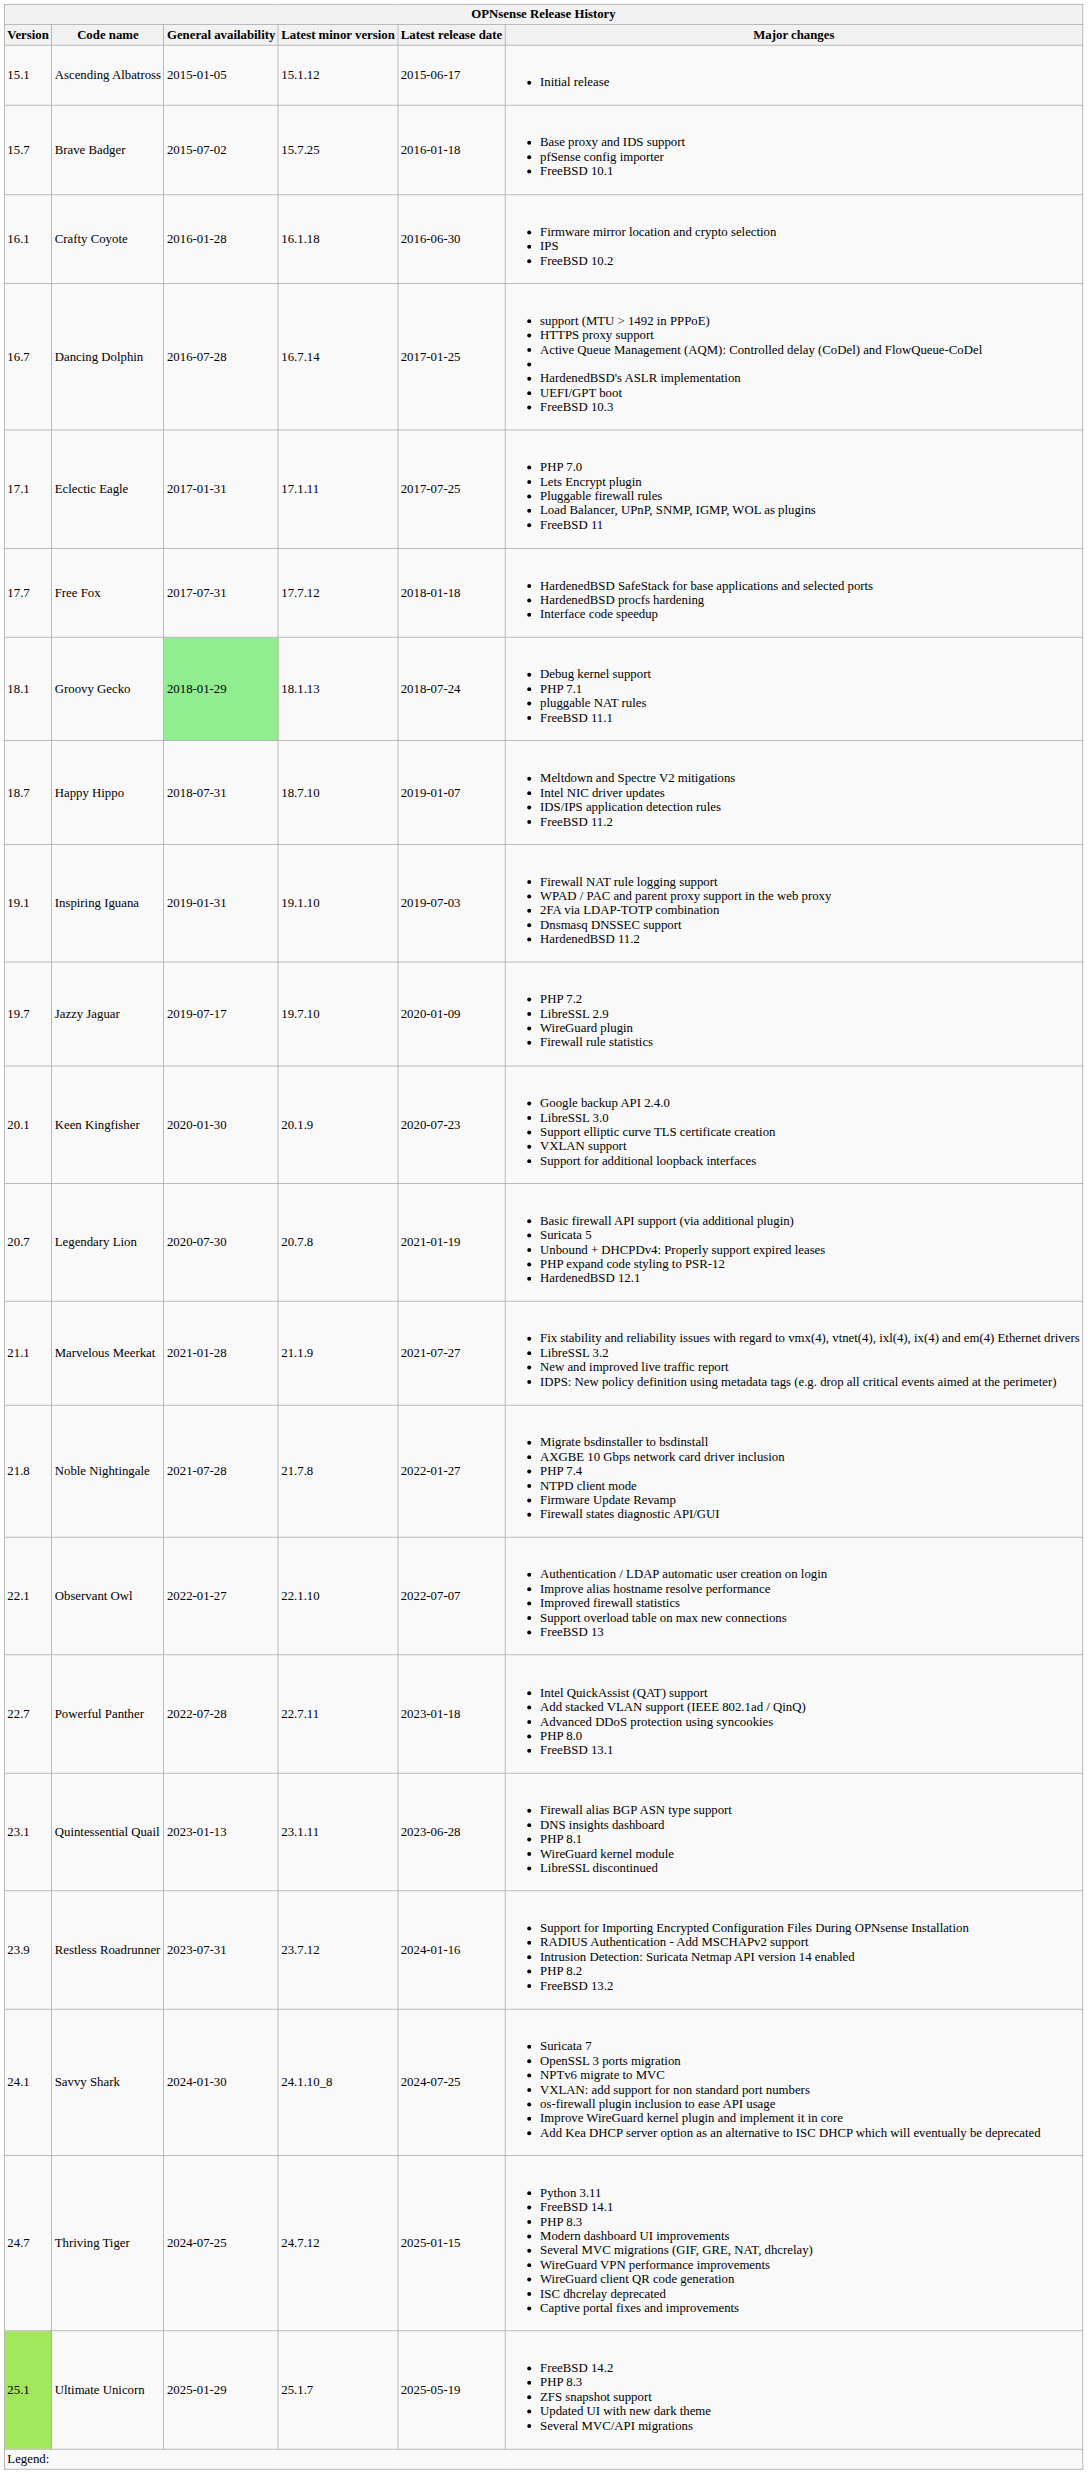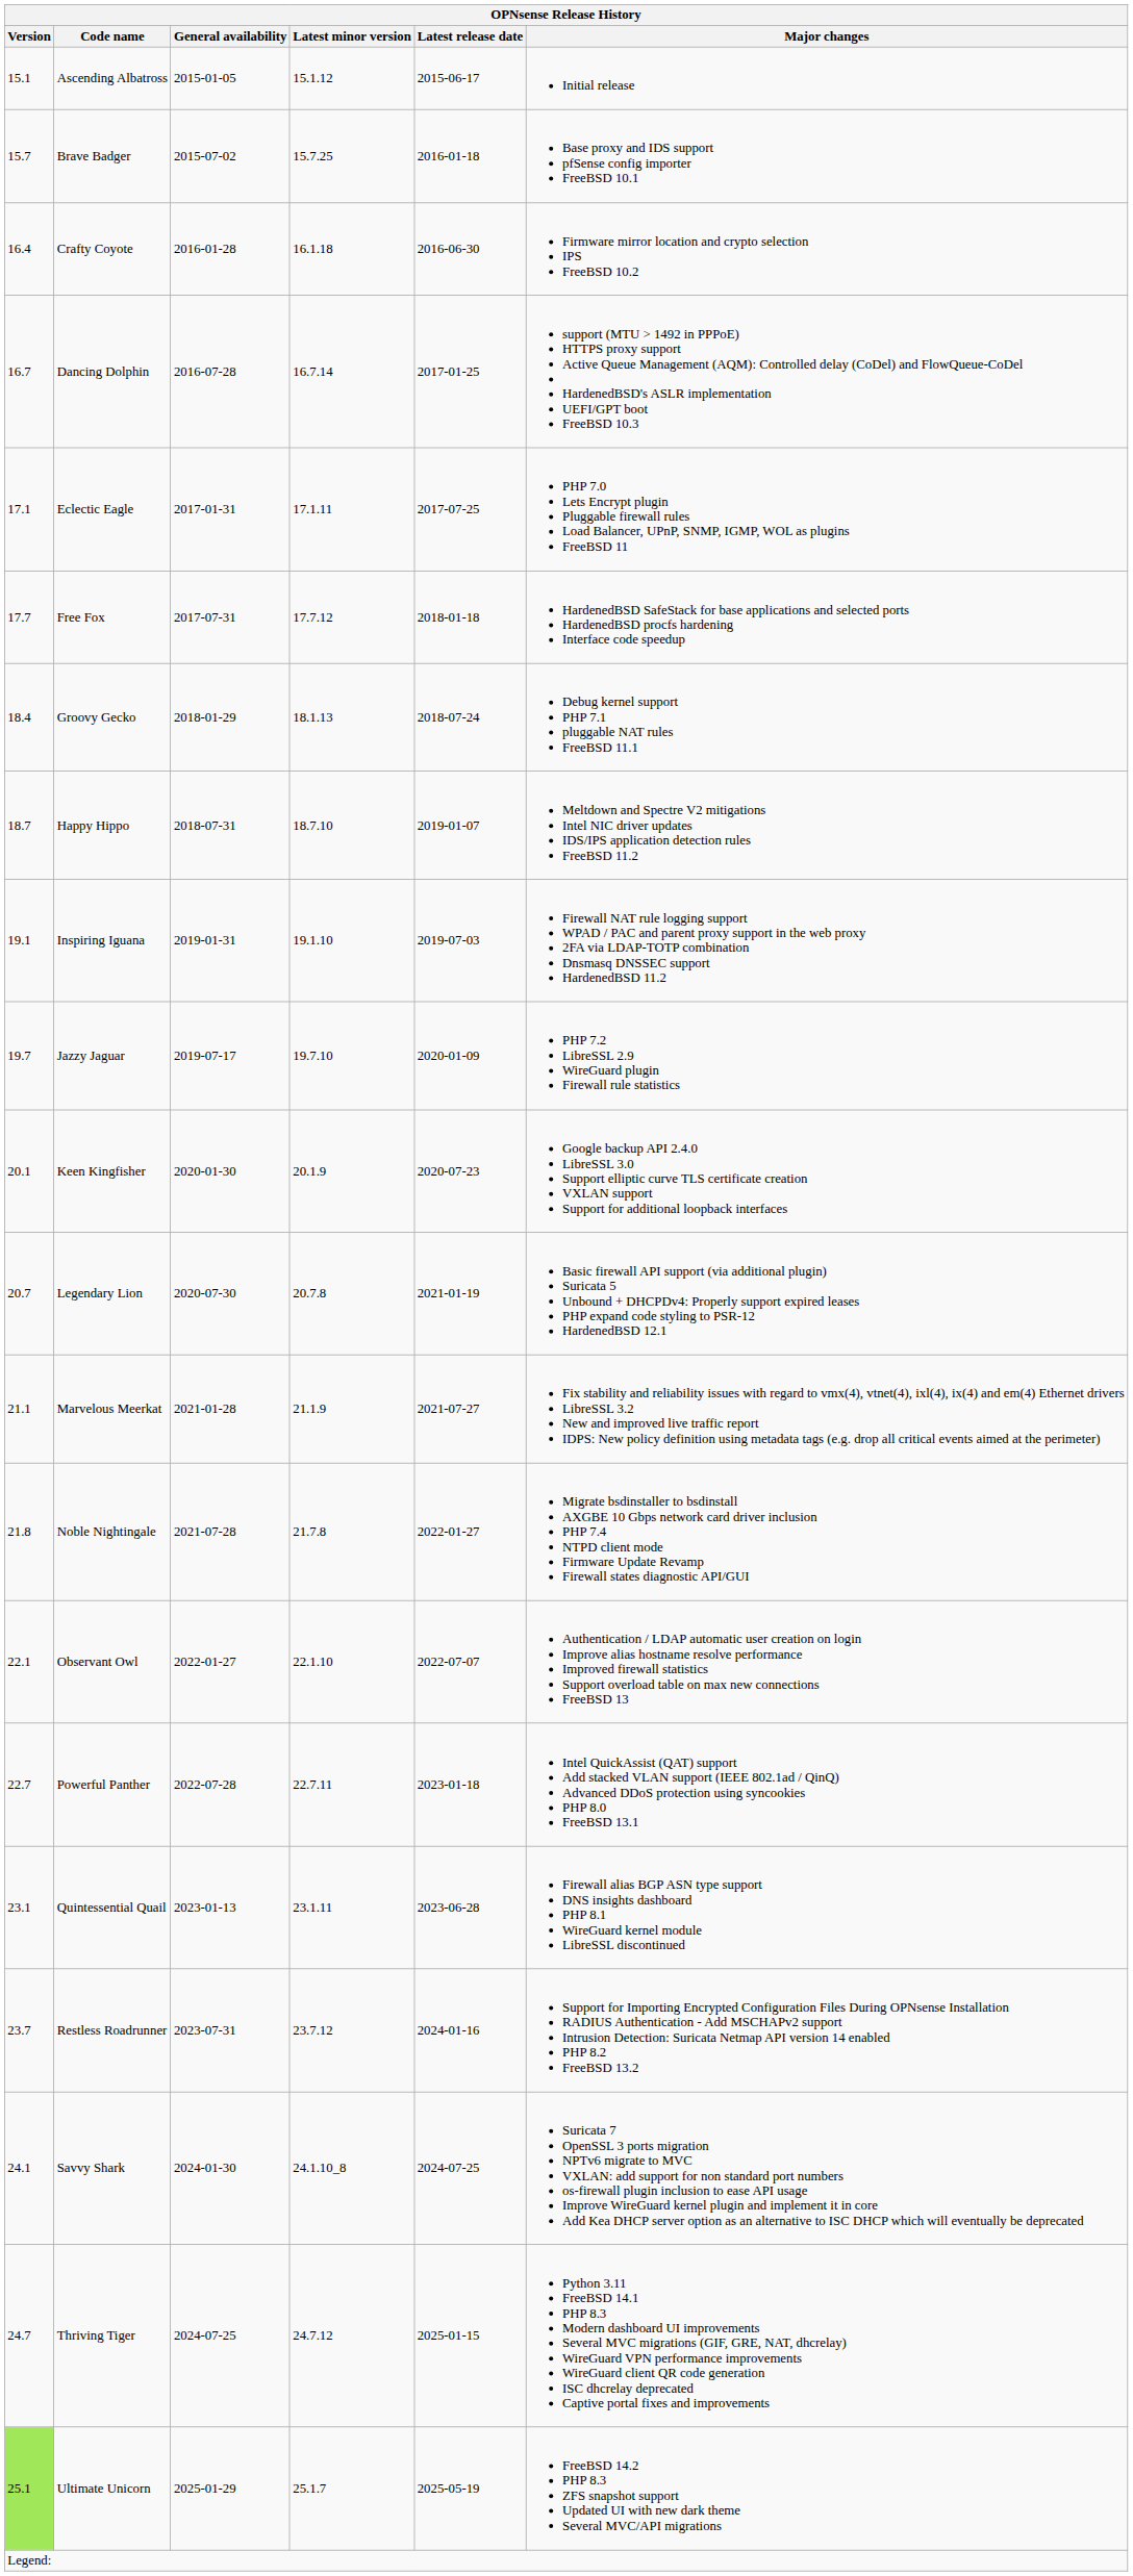 <table class="wikitable collapsible">
 <tr>
 <th colspan="6">OPNsense Release History</th>
 </tr>
 <tr>
 <th>Version</th>
 <th>Code name</th>
 <th>General availability</th>
 <th>Latest minor version</th>
 <th>Latest release date</th>
 <th>Major changes</th>
 </tr>
 <tr>
 <td>15.1</td>
 <td>Ascending Albatross</td>
 <td>2015-01-05</td>
 <td>15.1.12</td>
 <td>2015-06-17</td>
 <td><br><ul><li>Initial release</li></ul></td>
 </tr>
 <tr>
 <td>15.7</td>
 <td>Brave Badger</td>
 <td>2015-07-02</td>
 <td>15.7.25</td>
 <td>2016-01-18</td>
 <td><br><ul><li>Base proxy and IDS support</li><li>pfSense config importer</li><li>FreeBSD 10.1</li></ul></td>
 </tr>
 <tr>
-<td>16.1</td>
+<td>16.4</td>
 <td>Crafty Coyote</td>
 <td>2016-01-28</td>
 <td>16.1.18</td>
 <td>2016-06-30</td>
 <td><br><ul><li>Firmware mirror location and crypto selection</li><li>IPS</li><li>FreeBSD 10.2</li></ul></td>
 </tr>
 <tr>
 <td>16.7</td>
 <td>Dancing Dolphin</td>
 <td>2016-07-28</td>
 <td>16.7.14</td>
 <td>2017-01-25</td>
 <td><br><ul><li> support (MTU > 1492 in PPPoE)</li><li>HTTPS proxy support</li><li>Active Queue Management (AQM): Controlled delay (CoDel) and FlowQueue-CoDel</li><li></li><li>HardenedBSD's ASLR implementation</li><li>UEFI/GPT boot</li><li>FreeBSD 10.3</li></ul></td>
 </tr>
 <tr>
 <td>17.1</td>
 <td>Eclectic Eagle</td>
 <td>2017-01-31</td>
 <td>17.1.11</td>
 <td>2017-07-25</td>
 <td><br><ul><li>PHP 7.0</li><li>Lets Encrypt plugin</li><li>Pluggable firewall rules</li><li>Load Balancer, UPnP, SNMP, IGMP, WOL as plugins</li><li>FreeBSD 11</li></ul></td>
 </tr>
 <tr>
 <td>17.7</td>
 <td>Free Fox</td>
 <td>2017-07-31</td>
 <td>17.7.12</td>
 <td>2018-01-18</td>
 <td><br><ul><li>HardenedBSD SafeStack for base applications and selected ports</li><li>HardenedBSD procfs hardening</li><li>Interface code speedup</li></ul></td>
 </tr>
 <tr>
-<td>18.1</td>
+<td>18.4</td>
 <td>Groovy Gecko</td>
-<td style="background: lightgreen;">2018-01-29</td>
+<td>2018-01-29</td>
 <td>18.1.13</td>
 <td>2018-07-24</td>
 <td><br><ul><li>Debug kernel support</li><li>PHP 7.1</li><li>pluggable NAT rules</li><li>FreeBSD 11.1</li></ul></td>
 </tr>
 <tr>
 <td>18.7</td>
 <td>Happy Hippo</td>
 <td>2018-07-31</td>
 <td>18.7.10</td>
 <td>2019-01-07</td>
 <td><br><ul><li>Meltdown and Spectre V2 mitigations</li><li>Intel NIC driver updates</li><li>IDS/IPS application detection rules</li><li>FreeBSD 11.2</li></ul></td>
 </tr>
 <tr>
 <td>19.1</td>
 <td>Inspiring Iguana</td>
 <td>2019-01-31</td>
 <td>19.1.10</td>
 <td>2019-07-03</td>
 <td><br><ul><li>Firewall NAT rule logging support</li><li>WPAD / PAC and parent proxy support in the web proxy</li><li>2FA via LDAP-TOTP combination</li><li>Dnsmasq DNSSEC support</li><li>HardenedBSD 11.2</li></ul></td>
 </tr>
 <tr>
 <td>19.7</td>
 <td>Jazzy Jaguar</td>
 <td>2019-07-17</td>
 <td>19.7.10</td>
 <td>2020-01-09</td>
 <td><br><ul><li>PHP 7.2</li><li>LibreSSL 2.9</li><li>WireGuard plugin</li><li>Firewall rule statistics</li></ul></td>
 </tr>
 <tr>
 <td>20.1</td>
 <td>Keen Kingfisher</td>
 <td>2020-01-30</td>
 <td>20.1.9</td>
 <td>2020-07-23</td>
 <td><br><ul><li>Google backup API 2.4.0</li><li>LibreSSL 3.0</li><li>Support elliptic curve TLS certificate creation</li><li>VXLAN support</li><li>Support for additional loopback interfaces</li></ul></td>
 </tr>
 <tr>
 <td>20.7</td>
 <td>Legendary Lion</td>
 <td>2020-07-30</td>
 <td>20.7.8</td>
 <td>2021-01-19</td>
 <td><br><ul><li>Basic firewall API support (via additional plugin)</li><li>Suricata 5</li><li>Unbound + DHCPDv4: Properly support expired leases</li><li>PHP expand code styling to PSR-12</li><li>HardenedBSD 12.1</li></ul></td>
 </tr>
 <tr>
 <td>21.1</td>
 <td>Marvelous Meerkat</td>
 <td>2021-01-28</td>
 <td>21.1.9</td>
 <td>2021-07-27</td>
 <td><br><ul><li>Fix stability and reliability issues with regard to vmx(4), vtnet(4), ixl(4), ix(4) and em(4) Ethernet drivers</li><li>LibreSSL 3.2</li><li>New and improved live traffic report</li><li>IDPS: New policy definition using metadata tags (e.g. drop all critical events aimed at the perimeter)</li></ul></td>
 </tr>
 <tr>
 <td>21.8</td>
 <td>Noble Nightingale</td>
 <td>2021-07-28</td>
 <td>21.7.8</td>
 <td>2022-01-27</td>
 <td><br><ul><li>Migrate bsdinstaller to bsdinstall</li><li>AXGBE 10 Gbps network card driver inclusion</li><li>PHP 7.4</li><li>NTPD client mode</li><li>Firmware Update Revamp</li><li>Firewall states diagnostic API/GUI</li></ul></td>
 </tr>
 <tr>
 <td>22.1</td>
 <td>Observant Owl</td>
 <td>2022-01-27</td>
 <td>22.1.10</td>
 <td>2022-07-07</td>
 <td><br><ul><li>Authentication / LDAP automatic user creation on login</li><li>Improve alias hostname resolve performance</li><li>Improved firewall statistics</li><li>Support overload table on max new connections</li><li>FreeBSD 13</li></ul></td>
 </tr>
 <tr>
 <td>22.7</td>
 <td>Powerful Panther</td>
 <td>2022-07-28</td>
 <td>22.7.11</td>
 <td>2023-01-18</td>
 <td><br><ul><li>Intel QuickAssist (QAT) support</li><li>Add stacked VLAN support (IEEE 802.1ad / QinQ)</li><li>Advanced DDoS protection using syncookies</li><li>PHP 8.0</li><li>FreeBSD 13.1</li></ul></td>
 </tr>
 <tr>
 <td>23.1</td>
 <td>Quintessential Quail</td>
 <td>2023-01-13</td>
 <td>23.1.11</td>
 <td>2023-06-28</td>
 <td><br><ul><li>Firewall alias BGP ASN type support</li><li>DNS insights dashboard</li><li>PHP 8.1</li><li>WireGuard kernel module</li><li>LibreSSL discontinued</li></ul></td>
 </tr>
 <tr>
-<td>23.9</td>
+<td>23.7</td>
 <td>Restless Roadrunner</td>
 <td>2023-07-31</td>
 <td>23.7.12</td>
 <td>2024-01-16</td>
 <td><br><ul><li>Support for Importing Encrypted Configuration Files During OPNsense Installation</li><li>RADIUS Authentication - Add MSCHAPv2 support</li><li>Intrusion Detection: Suricata Netmap API version 14 enabled</li><li>PHP 8.2</li><li>FreeBSD 13.2</li></ul></td>
 </tr>
 <tr>
 <td>24.1</td>
 <td>Savvy Shark</td>
 <td>2024-01-30</td>
 <td>24.1.10_8</td>
 <td>2024-07-25</td>
 <td><br><ul><li>Suricata 7</li><li>OpenSSL 3 ports migration</li><li>NPTv6 migrate to MVC</li><li>VXLAN: add support for non standard port numbers</li><li>os-firewall plugin inclusion to ease API usage</li><li>Improve WireGuard kernel plugin and implement it in core</li><li>Add Kea DHCP server option as an alternative to ISC DHCP which will eventually be deprecated</li></ul></td>
 </tr>
 <tr>
 <td>24.7</td>
 <td>Thriving Tiger</td>
 <td>2024-07-25</td>
 <td>24.7.12</td>
 <td>2025-01-15</td>
 <td><br><ul><li>Python 3.11</li><li>FreeBSD 14.1</li><li>PHP 8.3</li><li>Modern dashboard UI improvements</li><li>Several MVC migrations (GIF, GRE, NAT, dhcrelay)</li><li>WireGuard VPN performance improvements</li><li>WireGuard client QR code generation</li><li>ISC dhcrelay deprecated</li><li>Captive portal fixes and improvements</li></ul></td>
 </tr>
 <tr>
 <td style="background:#a0e75a;">25.1</td>
 <td>Ultimate Unicorn</td>
 <td>2025-01-29</td>
 <td>25.1.7</td>
 <td>2025-05-19</td>
 <td><br><ul><li>FreeBSD 14.2</li><li>PHP 8.3</li><li>ZFS snapshot support</li><li>Updated UI with new dark theme</li><li>Several MVC/API migrations</li></ul></td>
 </tr>
 <tr>
 <td colspan="6">Legend:  </td>
 </tr>
 </table>
